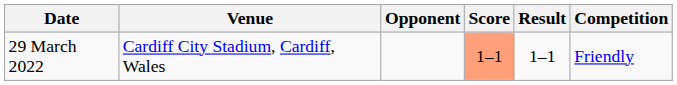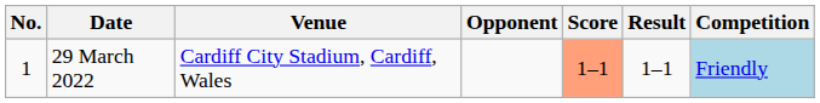 <table class="wikitable sortable">
 <tr>
+<th scope="col">No.</th>
 <th scope="col">Date</th>
 <th scope="col">Venue</th>
 <th scope="col">Opponent</th>
 <th scope="col">Score</th>
 <th scope="col">Result</th>
 <th scope="col">Competition</th>
 </tr>
 <tr>
+<td align="center">1</td>
 <td>29 March 2022</td>
 <td><a href='#'>Cardiff City Stadium</a>, <a href='#'>Cardiff</a>, Wales</td>
 <td></td>
 <td align="center" style="background: lightsalmon;">1–1</td>
 <td align="center">1–1</td>
-<td><a href='#'>Friendly</a></td>
+<td style="background: lightblue;"><a href='#'>Friendly</a></td>
 </tr>
 </table>
